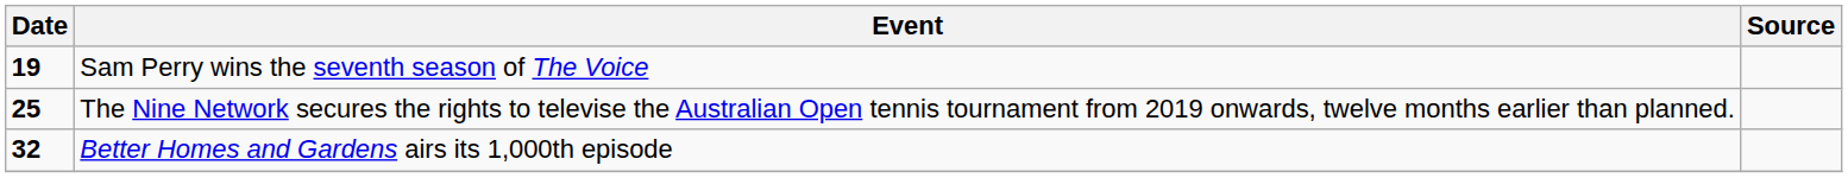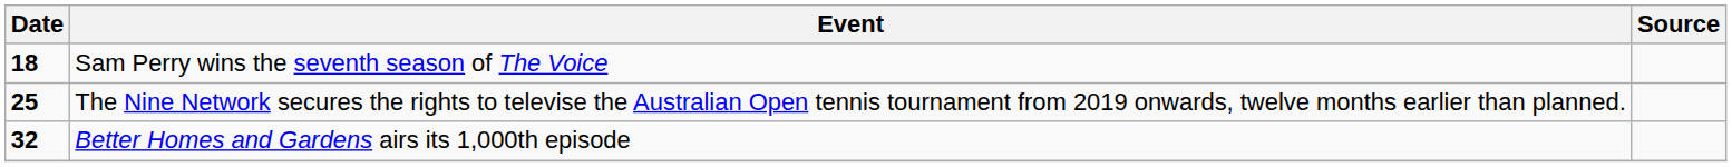 <table class="wikitable">
 <tr>
 <th>Date</th>
 <th>Event</th>
 <th>Source</th>
 </tr>
 <tr>
-<td><strong>19</strong></td>
+<td><strong>18</strong></td>
 <td>Sam Perry wins the <a href='#'>seventh season</a> of <em><a href='#'>The Voice</a></em></td>
 <td></td>
 </tr>
 <tr>
 <td><strong>25</strong></td>
 <td>The <a href='#'>Nine Network</a> secures the rights to televise the <a href='#'>Australian Open</a> tennis tournament from 2019 onwards, twelve months earlier than planned.</td>
 <td></td>
 </tr>
 <tr>
 <td><strong>32</strong></td>
 <td><em><a href='#'>Better Homes and Gardens</a></em> airs its 1,000th episode</td>
 <td></td>
 </tr>
 <tr>
 </tr>
 </table>
